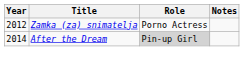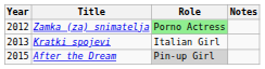 <table class="wikitable sortable">
 <tr>
 <th>Year</th>
 <th>Title</th>
 <th>Role</th>
 <th class="unsortable">Notes</th>
 </tr>
 <tr>
 <td>2012</td>
 <td><em><a href='#'>Zamka (za) snimatelja</a></em></td>
-<td>Porno Actress</td>
+<td style="background: lightgreen;">Porno Actress</td>
 <td></td>
 </tr>
 <tr>
-<td>2014</td>
+<td>2013</td>
+<td><em><a href='#'>Kratki spojevi</a></em></td>
+<td>Italian Girl</td>
+<td></td>
+</tr>
+<tr>
+<td>2015</td>
 <td><em><a href='#'>After the Dream</a></em></td>
 <td style="background: lightgrey;">Pin-up Girl</td>
 </tr>
 </table>
